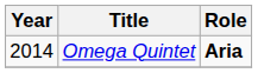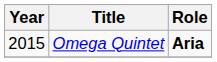 <table class="wikitable">
 <tr>
 <th>Year</th>
 <th>Title</th>
 <th>Role</th>
 </tr>
 <tr>
-<td>2014</td>
+<td>2015</td>
 <td><em><a href='#'>Omega Quintet</a></em></td>
 <td><strong>Aria</strong></td>
 </tr>
 <tr>
 </tr>
 </table>
